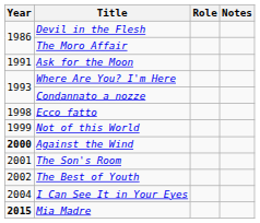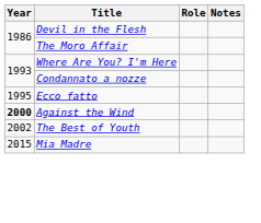 <table class="wikitable sortable">
 <tr>
 <th>Year</th>
 <th>Title</th>
 <th>Role</th>
 <th class="unsortable">Notes</th>
 </tr>
 <tr>
 <td rowspan=2>1986</td>
 <td><em><a href='#'>Devil in the Flesh</a></em></td>
 <td></td>
 <td></td>
 </tr>
 <tr>
 <td><em><a href='#'>The Moro Affair</a></em></td>
 <td></td>
 <td></td>
 </tr>
 <tr>
-<td>1991</td>
-<td><em><a href='#'>Ask for the Moon</a></em></td>
-<td></td>
-<td></td>
-</tr>
-<tr>
 <td rowspan=2>1993</td>
 <td><em><a href='#'>Where Are You? I'm Here</a></em></td>
 <td></td>
 <td></td>
 </tr>
 <tr>
 <td><em><a href='#'>Condannato a nozze</a></em></td>
 <td></td>
 <td></td>
 </tr>
 <tr>
-<td>1998</td>
+<td>1995</td>
 <td><em><a href='#'>Ecco fatto</a></em></td>
-<td></td>
-<td></td>
-</tr>
-<tr>
-<td>1999</td>
-<td><em><a href='#'>Not of this World</a></em></td>
 <td></td>
 <td></td>
 </tr>
 <tr>
 <td><strong>2000</strong></td>
 <td><em><a href='#'>Against the Wind</a></em></td>
 <td></td>
 <td></td>
 </tr>
 <tr>
-<td>2001</td>
-<td><em><a href='#'>The Son's Room</a></em></td>
-<td></td>
-<td></td>
-</tr>
-<tr>
 <td>2002</td>
 <td><em><a href='#'>The Best of Youth</a></em></td>
 <td></td>
 <td></td>
 </tr>
 <tr>
-<td>2004</td>
-<td><em><a href='#'>I Can See It in Your Eyes</a></em></td>
-<td></td>
-<td></td>
-</tr>
-<tr>
-<td><strong>2015</strong></td>
+<td>2015</td>
 <td><em><a href='#'>Mia Madre</a></em></td>
 <td></td>
 <td></td>
 </tr>
 </table>
